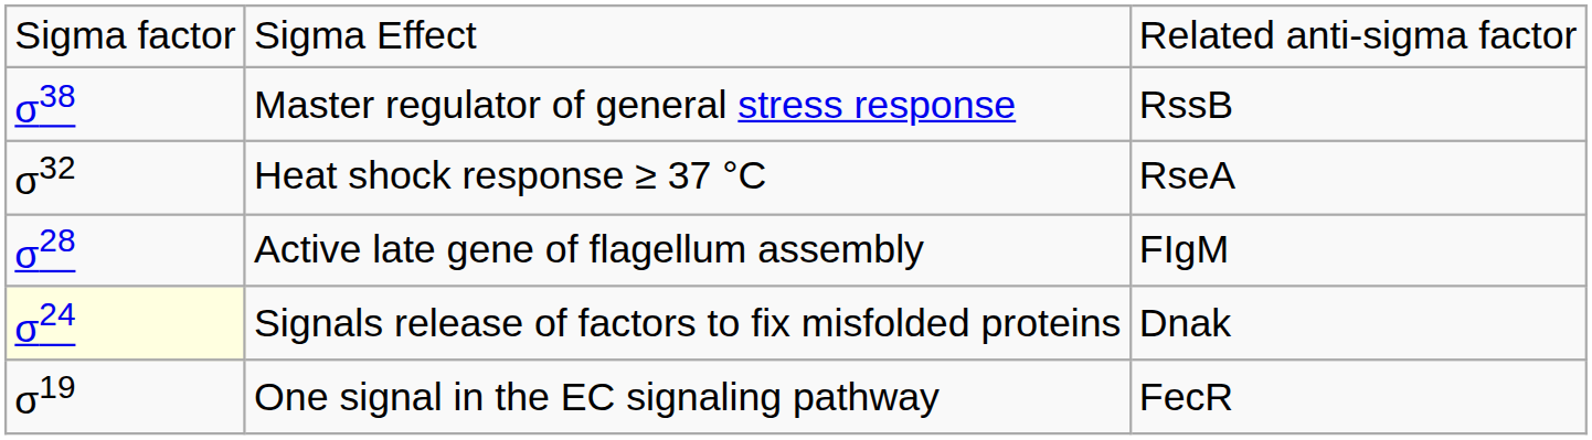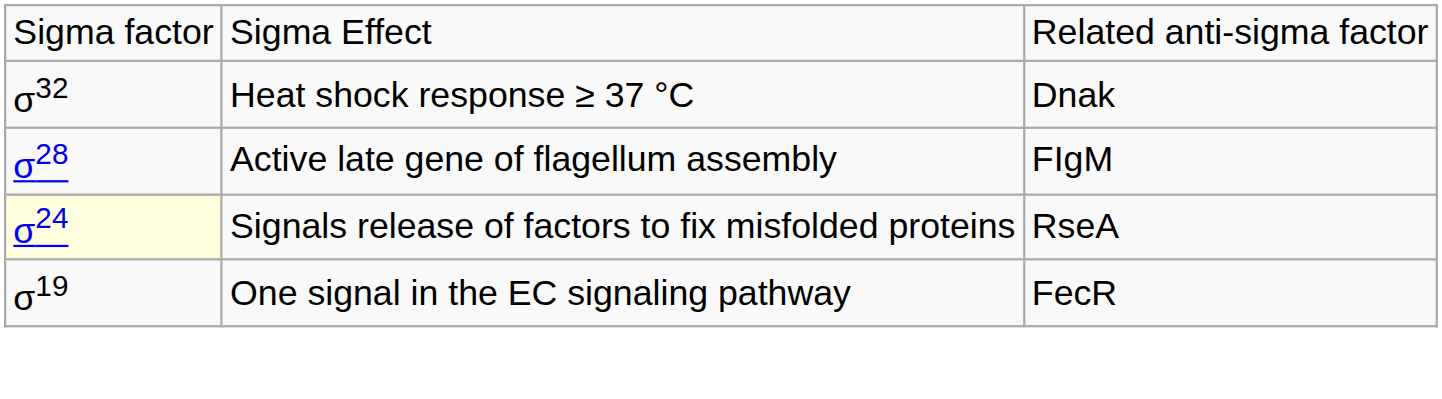 <table class="wikitable">
 <tr>
 <td>Sigma factor</td>
 <td>Sigma Effect</td>
 <td>Related anti-sigma factor</td>
 </tr>
 <tr>
-<td><a href='#'>σ<sup>38</sup></a></td>
-<td>Master regulator of general <a href='#'>stress response</a></td>
-<td>RssB</td>
-</tr>
-<tr>
 <td>σ<sup>32</sup></td>
 <td>Heat shock response ≥ 37 °C</td>
-<td>RseA</td>
+<td>Dnak</td>
 </tr>
 <tr>
 <td><a href='#'>σ<sup>28</sup></a></td>
 <td>Active late gene of flagellum assembly</td>
 <td>FIgM</td>
 </tr>
 <tr>
 <td style="background: lightyellow;"><a href='#'>σ<sup>24</sup></a></td>
 <td>Signals release of factors to fix misfolded proteins</td>
-<td>Dnak</td>
+<td>RseA</td>
 </tr>
 <tr>
 <td>σ<sup>19</sup></td>
 <td>One signal in the EC signaling pathway</td>
 <td>FecR</td>
 </tr>
 </table>
